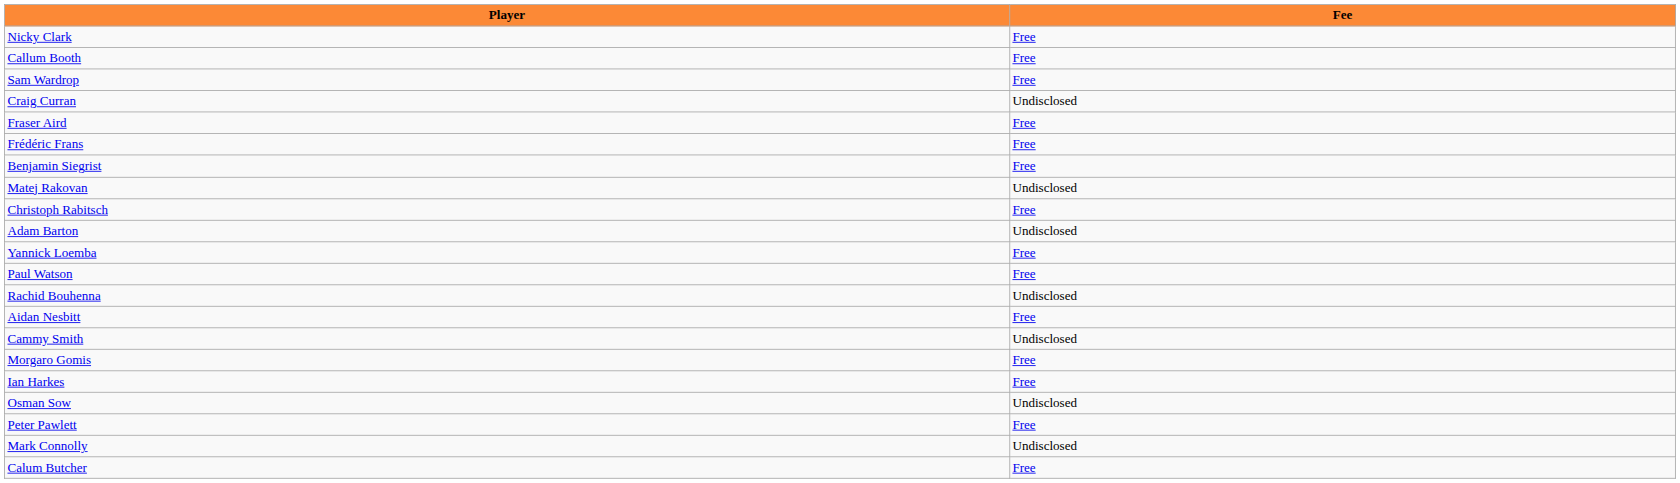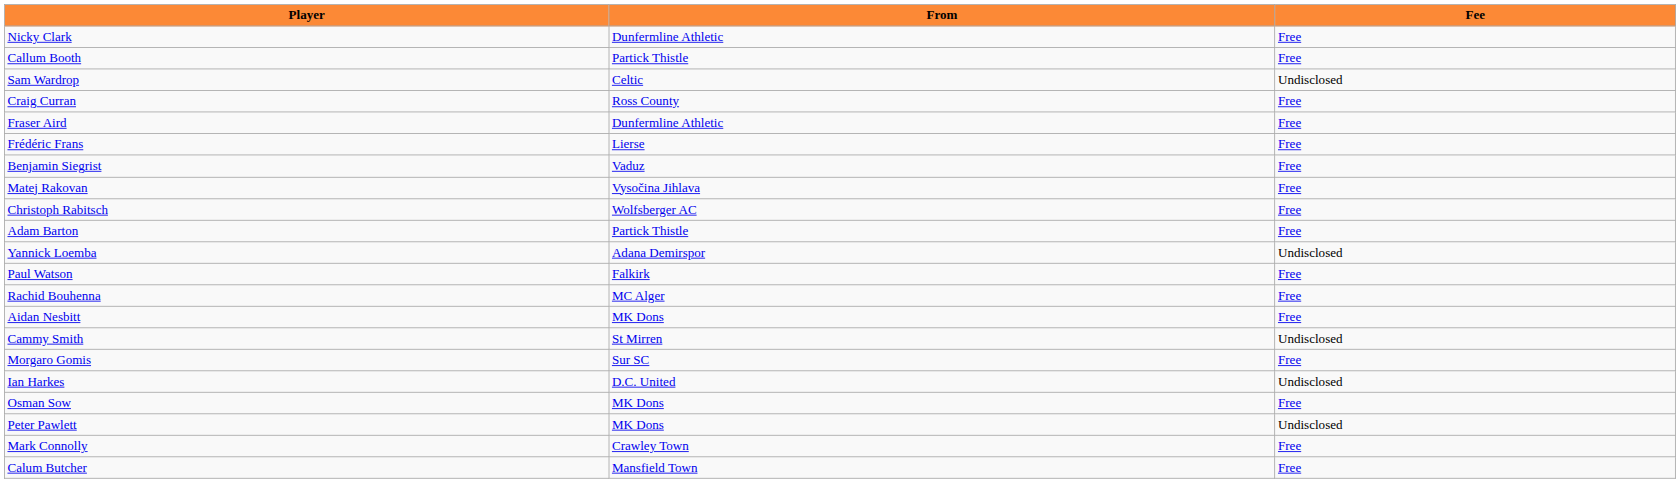 <table class="wikitable" style="text-align:left; font-size:95%;width:98%;">
 <tr>
 <th style="background:#FC8936; color:black;">Player</th>
+<th style="background:#FC8936; color:black;">From</th>
 <th style="background:#FC8936; color:black;">Fee</th>
 </tr>
 <tr>
 <td> <a href='#'>Nicky Clark</a></td>
+<td> <a href='#'>Dunfermline Athletic</a></td>
 <td><a href='#'>Free</a></td>
 </tr>
 <tr>
 <td> <a href='#'>Callum Booth</a></td>
+<td> <a href='#'>Partick Thistle</a></td>
 <td><a href='#'>Free</a></td>
 </tr>
 <tr>
 <td> <a href='#'>Sam Wardrop</a></td>
+<td> <a href='#'>Celtic</a></td>
+<td>Undisclosed</td>
+</tr>
+<tr>
+<td> <a href='#'>Craig Curran</a></td>
+<td> <a href='#'>Ross County</a></td>
 <td><a href='#'>Free</a></td>
 </tr>
 <tr>
-<td> <a href='#'>Craig Curran</a></td>
-<td>Undisclosed</td>
-</tr>
-<tr>
 <td> <a href='#'>Fraser Aird</a></td>
+<td> <a href='#'>Dunfermline Athletic</a></td>
 <td><a href='#'>Free</a></td>
 </tr>
 <tr>
 <td> <a href='#'>Frédéric Frans</a></td>
+<td> <a href='#'>Lierse</a></td>
 <td><a href='#'>Free</a></td>
 </tr>
 <tr>
 <td> <a href='#'>Benjamin Siegrist</a></td>
+<td> <a href='#'>Vaduz</a></td>
 <td><a href='#'>Free</a></td>
 </tr>
 <tr>
 <td> <a href='#'>Matej Rakovan</a></td>
-<td>Undisclosed</td>
+<td> <a href='#'>Vysočina Jihlava</a></td>
+<td><a href='#'>Free</a></td>
 </tr>
 <tr>
 <td> <a href='#'>Christoph Rabitsch</a></td>
+<td> <a href='#'>Wolfsberger AC</a></td>
 <td><a href='#'>Free</a></td>
 </tr>
 <tr>
 <td> <a href='#'>Adam Barton</a></td>
+<td> <a href='#'>Partick Thistle</a></td>
+<td><a href='#'>Free</a></td>
+</tr>
+<tr>
+<td> <a href='#'>Yannick Loemba</a></td>
+<td> <a href='#'>Adana Demirspor</a></td>
 <td>Undisclosed</td>
 </tr>
 <tr>
-<td> <a href='#'>Yannick Loemba</a></td>
-<td><a href='#'>Free</a></td>
-</tr>
-<tr>
 <td> <a href='#'>Paul Watson</a></td>
+<td> <a href='#'>Falkirk</a></td>
 <td><a href='#'>Free</a></td>
 </tr>
 <tr>
 <td> <a href='#'>Rachid Bouhenna</a></td>
-<td>Undisclosed</td>
+<td> <a href='#'>MC Alger</a></td>
+<td><a href='#'>Free</a></td>
 </tr>
 <tr>
 <td> <a href='#'>Aidan Nesbitt</a></td>
+<td> <a href='#'>MK Dons</a></td>
 <td><a href='#'>Free</a></td>
 </tr>
 <tr>
 <td> <a href='#'>Cammy Smith</a></td>
+<td> <a href='#'>St Mirren</a></td>
 <td>Undisclosed</td>
 </tr>
 <tr>
 <td> <a href='#'>Morgaro Gomis</a></td>
+<td> <a href='#'>Sur SC</a></td>
 <td><a href='#'>Free</a></td>
 </tr>
 <tr>
 <td> <a href='#'>Ian Harkes</a></td>
+<td> <a href='#'>D.C. United</a></td>
+<td>Undisclosed</td>
+</tr>
+<tr>
+<td> <a href='#'>Osman Sow</a></td>
+<td> <a href='#'>MK Dons</a></td>
 <td><a href='#'>Free</a></td>
 </tr>
 <tr>
-<td> <a href='#'>Osman Sow</a></td>
+<td> <a href='#'>Peter Pawlett</a></td>
+<td> <a href='#'>MK Dons</a></td>
 <td>Undisclosed</td>
 </tr>
 <tr>
-<td> <a href='#'>Peter Pawlett</a></td>
+<td> <a href='#'>Mark Connolly</a></td>
+<td> <a href='#'>Crawley Town</a></td>
 <td><a href='#'>Free</a></td>
 </tr>
 <tr>
-<td> <a href='#'>Mark Connolly</a></td>
-<td>Undisclosed</td>
-</tr>
-<tr>
 <td> <a href='#'>Calum Butcher</a></td>
+<td> <a href='#'>Mansfield Town</a></td>
 <td><a href='#'>Free</a></td>
 </tr>
 </table>
